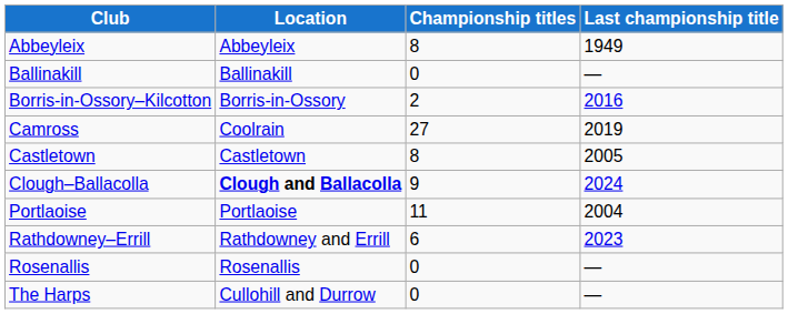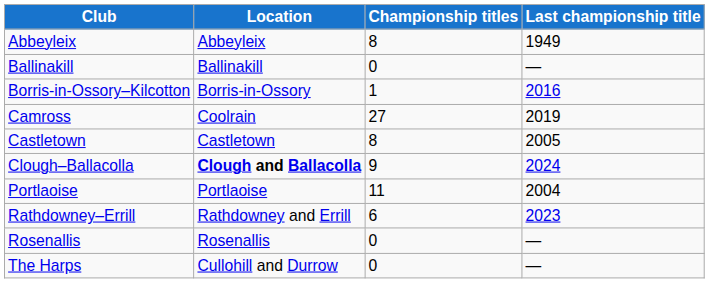 <table class="wikitable sortable">
 <tr>
 <th style="background:#1874CD;color:white">Club</th>
 <th style="background:#1874CD;color:white">Location</th>
 <th style="background:#1874CD;color:white">Championship titles</th>
 <th style="background:#1874CD;color:white">Last championship title</th>
 </tr>
 <tr>
 <td><a href='#'>Abbeyleix</a></td>
 <td><a href='#'>Abbeyleix</a></td>
 <td>8</td>
 <td>1949</td>
 </tr>
 <tr>
 <td><a href='#'>Ballinakill</a></td>
 <td><a href='#'>Ballinakill</a></td>
 <td>0</td>
 <td>—</td>
 </tr>
 <tr>
 <td><a href='#'>Borris-in-Ossory–Kilcotton</a></td>
 <td><a href='#'>Borris-in-Ossory</a></td>
-<td>2</td>
+<td>1</td>
 <td><a href='#'>2016</a></td>
 </tr>
 <tr>
 <td><a href='#'>Camross</a></td>
 <td><a href='#'>Coolrain</a></td>
 <td>27</td>
 <td>2019</td>
 </tr>
 <tr>
 <td><a href='#'>Castletown</a></td>
 <td><a href='#'>Castletown</a></td>
 <td>8</td>
 <td>2005</td>
 </tr>
 <tr>
 <td><a href='#'>Clough–Ballacolla</a></td>
 <td><strong><a href='#'>Clough</a> and <a href='#'>Ballacolla</a></strong></td>
 <td>9</td>
 <td><a href='#'>2024</a></td>
 </tr>
 <tr>
 <td><a href='#'>Portlaoise</a></td>
 <td><a href='#'>Portlaoise</a></td>
 <td>11</td>
 <td>2004</td>
 </tr>
 <tr>
 <td><a href='#'>Rathdowney–Errill</a></td>
 <td><a href='#'>Rathdowney</a> and <a href='#'>Errill</a></td>
 <td>6</td>
 <td><a href='#'>2023</a></td>
 </tr>
 <tr>
 <td><a href='#'>Rosenallis</a></td>
 <td><a href='#'>Rosenallis</a></td>
 <td>0</td>
 <td>—</td>
 </tr>
 <tr>
 <td><a href='#'>The Harps</a></td>
 <td><a href='#'>Cullohill</a> and <a href='#'>Durrow</a></td>
 <td>0</td>
 <td>—</td>
 </tr>
 </table>
